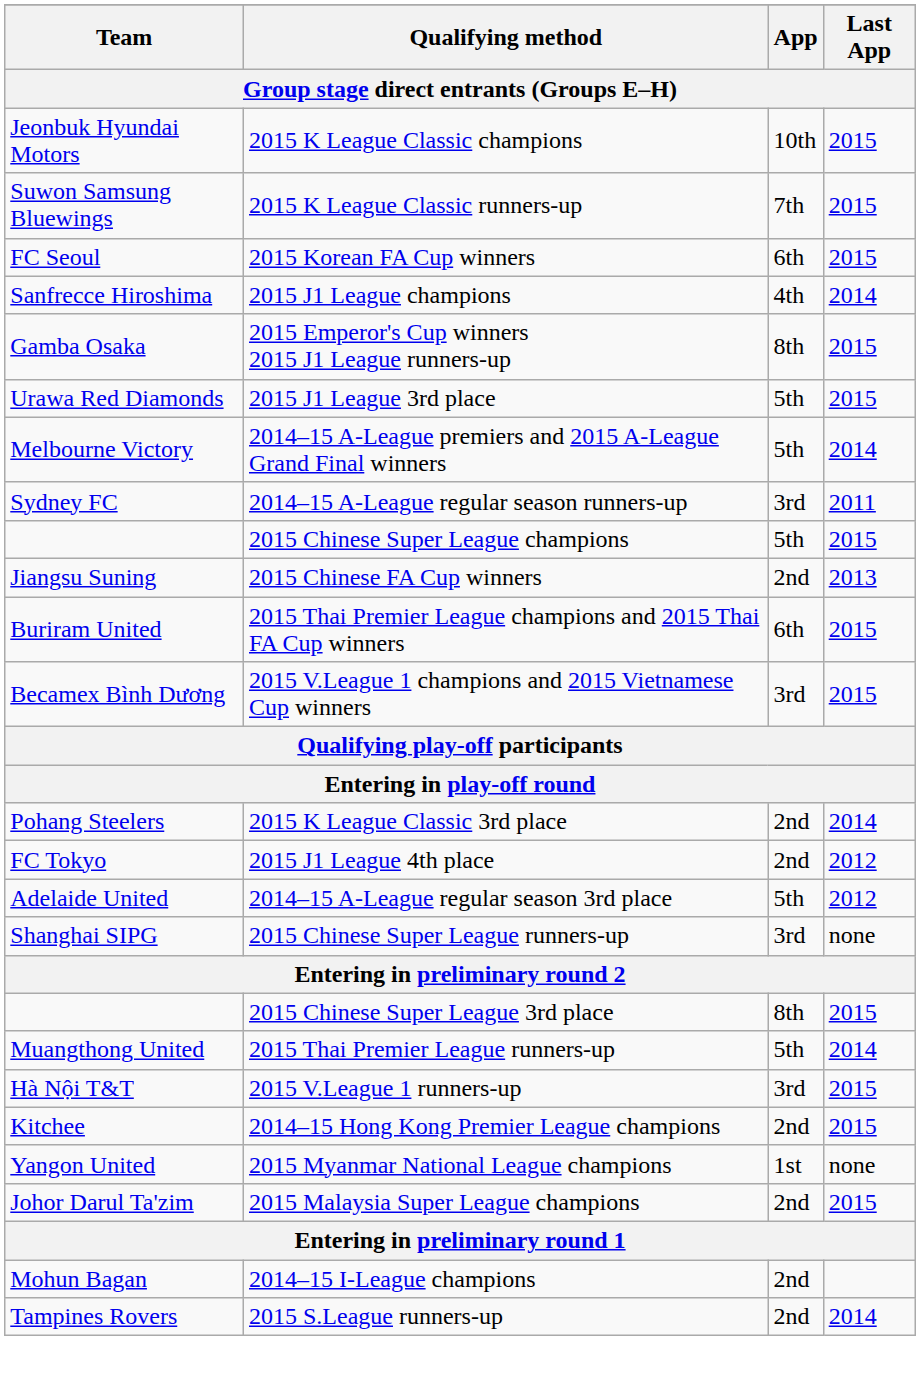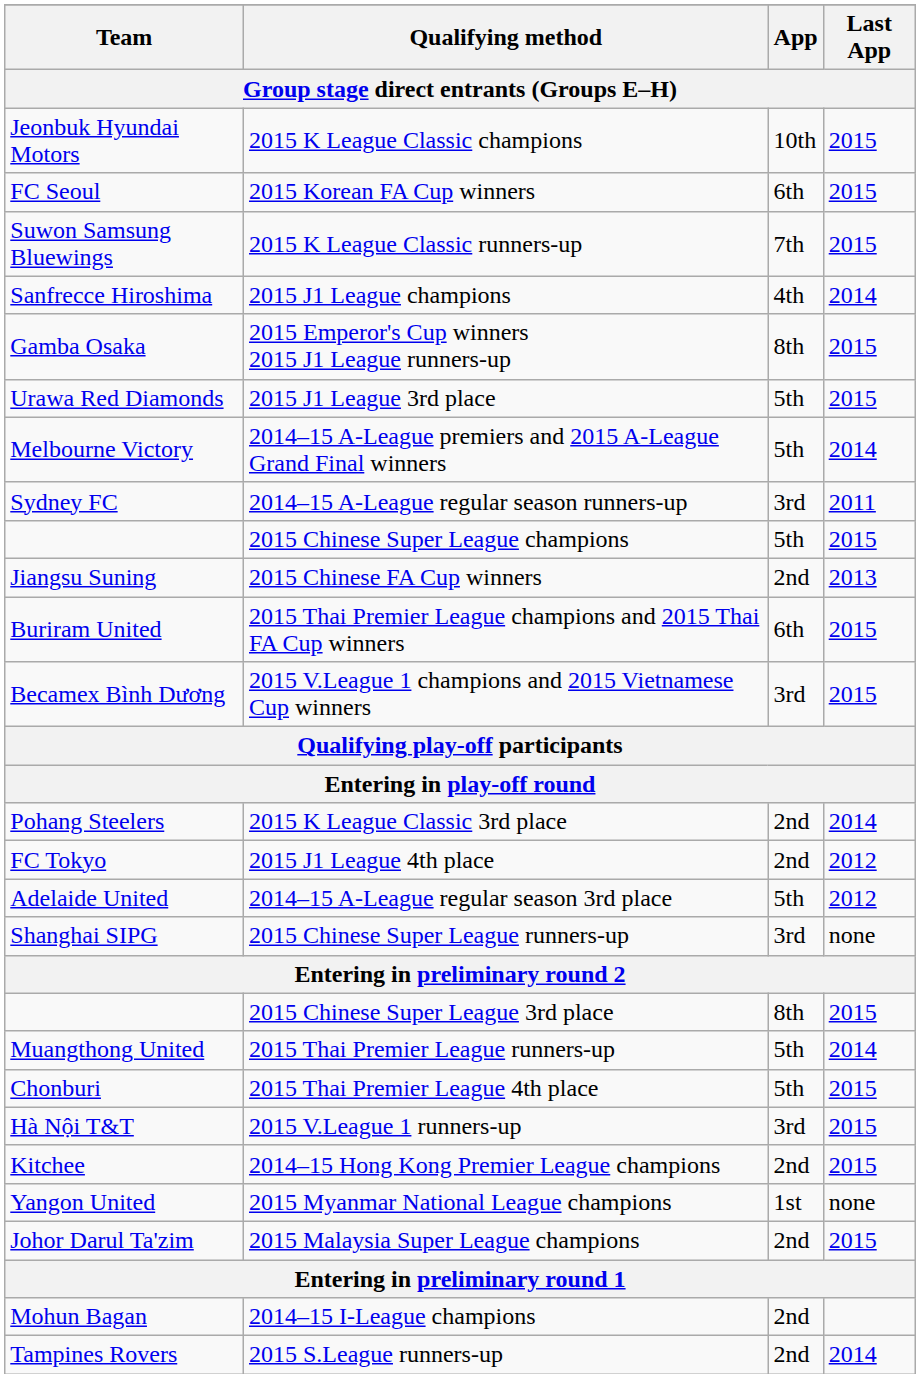 <table class="wikitable">
 <tr>
 </tr>
 <tr>
 <th>Team</th>
 <th>Qualifying method</th>
 <th>App</th>
 <th>Last App</th>
 </tr>
 <tr>
 <th colspan=4><a href='#'>Group stage</a> direct entrants (Groups E–H)</th>
 </tr>
 <tr>
 <td> <a href='#'>Jeonbuk Hyundai Motors</a></td>
 <td><a href='#'>2015 K League Classic</a> champions</td>
 <td>10th</td>
 <td><a href='#'>2015</a></td>
 </tr>
 <tr>
+<td> <a href='#'>FC Seoul</a></td>
+<td><a href='#'>2015 Korean FA Cup</a> winners</td>
+<td>6th</td>
+<td><a href='#'>2015</a></td>
+</tr>
+<tr>
 <td> <a href='#'>Suwon Samsung Bluewings</a></td>
 <td><a href='#'>2015 K League Classic</a> runners-up</td>
 <td>7th</td>
-<td><a href='#'>2015</a></td>
-</tr>
-<tr>
-<td> <a href='#'>FC Seoul</a></td>
-<td><a href='#'>2015 Korean FA Cup</a> winners</td>
-<td>6th</td>
 <td><a href='#'>2015</a></td>
 </tr>
 <tr>
 <td> <a href='#'>Sanfrecce Hiroshima</a></td>
 <td><a href='#'>2015 J1 League</a> champions</td>
 <td>4th</td>
 <td><a href='#'>2014</a></td>
 </tr>
 <tr>
 <td> <a href='#'>Gamba Osaka</a></td>
 <td><a href='#'>2015 Emperor's Cup</a> winners<br><a href='#'>2015 J1 League</a> runners-up</td>
 <td>8th</td>
 <td><a href='#'>2015</a></td>
 </tr>
 <tr>
 <td> <a href='#'>Urawa Red Diamonds</a></td>
 <td><a href='#'>2015 J1 League</a> 3rd place</td>
 <td>5th</td>
 <td><a href='#'>2015</a></td>
 </tr>
 <tr>
 <td> <a href='#'>Melbourne Victory</a></td>
 <td><a href='#'>2014–15 A-League</a> premiers and <a href='#'>2015 A-League Grand Final</a> winners</td>
 <td>5th</td>
 <td><a href='#'>2014</a></td>
 </tr>
 <tr>
 <td> <a href='#'>Sydney FC</a></td>
 <td><a href='#'>2014–15 A-League</a> regular season runners-up</td>
 <td>3rd</td>
 <td><a href='#'>2011</a></td>
 </tr>
 <tr>
 <td></td>
 <td><a href='#'>2015 Chinese Super League</a> champions</td>
 <td>5th</td>
 <td><a href='#'>2015</a></td>
 </tr>
 <tr>
 <td> <a href='#'>Jiangsu Suning</a></td>
 <td><a href='#'>2015 Chinese FA Cup</a> winners</td>
 <td>2nd</td>
 <td><a href='#'>2013</a></td>
 </tr>
 <tr>
 <td> <a href='#'>Buriram United</a></td>
 <td><a href='#'>2015 Thai Premier League</a> champions and <a href='#'>2015 Thai FA Cup</a> winners</td>
 <td>6th</td>
 <td><a href='#'>2015</a></td>
 </tr>
 <tr>
 <td> <a href='#'>Becamex Bình Dương</a></td>
 <td><a href='#'>2015 V.League 1</a> champions and <a href='#'>2015 Vietnamese Cup</a> winners</td>
 <td>3rd</td>
 <td><a href='#'>2015</a></td>
 </tr>
 <tr>
 <th colspan=4><a href='#'>Qualifying play-off</a> participants</th>
 </tr>
 <tr>
 <th colspan=4>Entering in <a href='#'>play-off round</a></th>
 </tr>
 <tr>
 <td> <a href='#'>Pohang Steelers</a></td>
 <td><a href='#'>2015 K League Classic</a> 3rd place</td>
 <td>2nd</td>
 <td><a href='#'>2014</a></td>
 </tr>
 <tr>
 <td> <a href='#'>FC Tokyo</a></td>
 <td><a href='#'>2015 J1 League</a> 4th place</td>
 <td>2nd</td>
 <td><a href='#'>2012</a></td>
 </tr>
 <tr>
 <td> <a href='#'>Adelaide United</a></td>
 <td><a href='#'>2014–15 A-League</a> regular season 3rd place</td>
 <td>5th</td>
 <td><a href='#'>2012</a></td>
 </tr>
 <tr>
 <td> <a href='#'>Shanghai SIPG</a></td>
 <td><a href='#'>2015 Chinese Super League</a> runners-up</td>
 <td>3rd</td>
 <td>none</td>
 </tr>
 <tr>
 <th colspan=4>Entering in <a href='#'>preliminary round 2</a></th>
 </tr>
 <tr>
 <td></td>
 <td><a href='#'>2015 Chinese Super League</a> 3rd place</td>
 <td>8th</td>
 <td><a href='#'>2015</a></td>
 </tr>
 <tr>
 <td> <a href='#'>Muangthong United</a></td>
 <td><a href='#'>2015 Thai Premier League</a> runners-up</td>
 <td>5th</td>
 <td><a href='#'>2014</a></td>
 </tr>
 <tr>
+<td> <a href='#'>Chonburi</a></td>
+<td><a href='#'>2015 Thai Premier League</a> 4th place</td>
+<td>5th</td>
+<td><a href='#'>2015</a></td>
+</tr>
+<tr>
 <td> <a href='#'>Hà Nội T&T</a></td>
 <td><a href='#'>2015 V.League 1</a> runners-up</td>
 <td>3rd</td>
 <td><a href='#'>2015</a></td>
 </tr>
 <tr>
 <td> <a href='#'>Kitchee</a></td>
 <td><a href='#'>2014–15 Hong Kong Premier League</a> champions</td>
 <td>2nd</td>
 <td><a href='#'>2015</a></td>
 </tr>
 <tr>
 <td> <a href='#'>Yangon United</a></td>
 <td><a href='#'>2015 Myanmar National League</a> champions</td>
 <td>1st</td>
 <td>none</td>
 </tr>
 <tr>
 <td> <a href='#'>Johor Darul Ta'zim</a></td>
 <td><a href='#'>2015 Malaysia Super League</a> champions</td>
 <td>2nd</td>
 <td><a href='#'>2015</a></td>
 </tr>
 <tr>
 <th colspan=4>Entering in <a href='#'>preliminary round 1</a></th>
 </tr>
 <tr>
 <td> <a href='#'>Mohun Bagan</a></td>
 <td><a href='#'>2014–15 I-League</a> champions</td>
 <td>2nd</td>
 <td></td>
 </tr>
 <tr>
 <td> <a href='#'>Tampines Rovers</a></td>
 <td><a href='#'>2015 S.League</a> runners-up</td>
 <td>2nd</td>
 <td><a href='#'>2014</a></td>
 </tr>
 </table>
